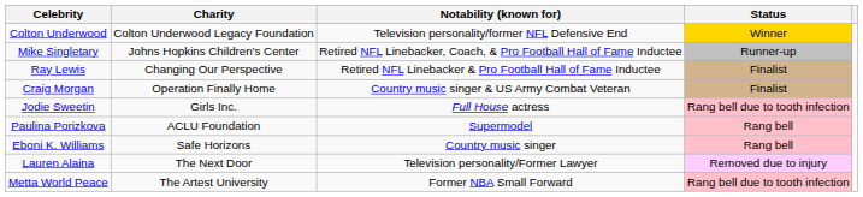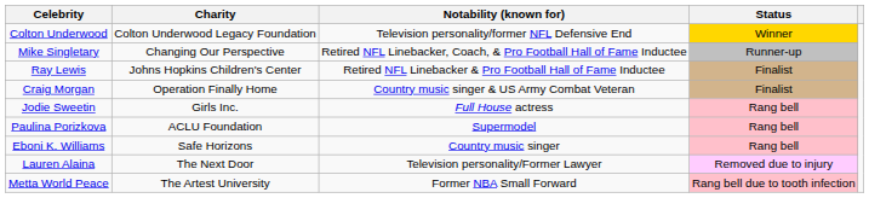 <table class="wikitable sortable" style="text-align: center; margin:auto">
 <tr>
 <th>Celebrity</th>
 <th>Charity</th>
 <th>Notability (known for)</th>
 <th>Status</th>
 <th class="unsortable"></th>
 </tr>
 <tr>
 <td><a href='#'>Colton Underwood</a></td>
 <td>Colton Underwood Legacy Foundation</td>
 <td>Television personality/former <a href='#'>NFL</a> Defensive End</td>
 <td style="background:gold">Winner <br> </td>
 <td rowspan=9></td>
 </tr>
 <tr>
 <td><a href='#'>Mike Singletary</a></td>
-<td>Johns Hopkins Children's Center</td>
+<td>Changing Our Perspective</td>
 <td>Retired <a href='#'>NFL</a> Linebacker, Coach, & <a href='#'>Pro Football Hall of Fame</a> Inductee</td>
 <td style="background:silver">Runner-up <br> </td>
 </tr>
 <tr>
 <td><a href='#'>Ray Lewis</a></td>
-<td>Changing Our Perspective</td>
+<td>Johns Hopkins Children's Center</td>
 <td>Retired <a href='#'>NFL</a> Linebacker & <a href='#'>Pro Football Hall of Fame</a> Inductee</td>
 <td style="background:tan">Finalist <br> </td>
 </tr>
 <tr>
 <td><a href='#'>Craig Morgan</a></td>
 <td>Operation Finally Home</td>
 <td><a href='#'>Country music</a> singer & US Army Combat Veteran</td>
 <td style="background:tan">Finalist <br> </td>
 </tr>
 <tr>
 <td><a href='#'>Jodie Sweetin</a></td>
 <td>Girls Inc.</td>
 <td><em><a href='#'>Full House</a></em> actress</td>
-<td style="background:pink">Rang bell due to tooth infection <br> </td>
+<td style="background:pink">Rang bell <br> </td>
 </tr>
 <tr>
 <td><a href='#'>Paulina Porizkova</a></td>
 <td>ACLU Foundation</td>
 <td><a href='#'>Supermodel</a></td>
 <td style="background:pink">Rang bell <br> </td>
 </tr>
 <tr>
 <td><a href='#'>Eboni K. Williams</a></td>
 <td>Safe Horizons</td>
 <td><a href='#'>Country music</a> singer</td>
 <td style="background:pink">Rang bell <br> </td>
 </tr>
 <tr>
 <td><a href='#'>Lauren Alaina</a></td>
 <td>The Next Door</td>
 <td>Television personality/Former Lawyer</td>
 <td style="background:#fcf">Removed due to injury <br> </td>
 </tr>
 <tr>
 <td><a href='#'>Metta World Peace</a></td>
 <td>The Artest University</td>
 <td>Former <a href='#'>NBA</a> Small Forward</td>
 <td style="background:pink">Rang bell due to tooth infection <br> </td>
 </tr>
 </table>
